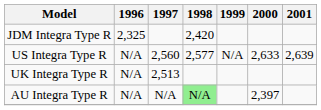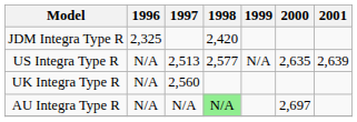 <table class="wikitable" Style="text-align:center">
 <tr>
 <th>Model</th>
 <th>1996</th>
 <th>1997</th>
 <th>1998</th>
 <th>1999</th>
 <th>2000</th>
 <th>2001</th>
 </tr>
 <tr>
 <td>JDM Integra Type R</td>
 <td>2,325</td>
 <td></td>
 <td>2,420</td>
 <td></td>
 <td></td>
 <td></td>
 </tr>
 <tr>
 <td>US Integra Type R</td>
 <td>N/A</td>
-<td>2,560</td>
+<td>2,513</td>
 <td>2,577</td>
 <td>N/A</td>
-<td>2,633</td>
+<td>2,635</td>
 <td>2,639</td>
 </tr>
 <tr>
 <td>UK Integra Type R</td>
 <td>N/A</td>
-<td>2,513</td>
+<td>2,560</td>
 <td></td>
 <td></td>
 <td></td>
 <td></td>
 </tr>
 <tr>
 <td>AU Integra Type R</td>
 <td>N/A</td>
 <td>N/A</td>
 <td style="background: lightgreen;">N/A</td>
 <td></td>
-<td>2,397</td>
+<td>2,697</td>
 <td></td>
 </tr>
 <tr>
 </tr>
 </table>
